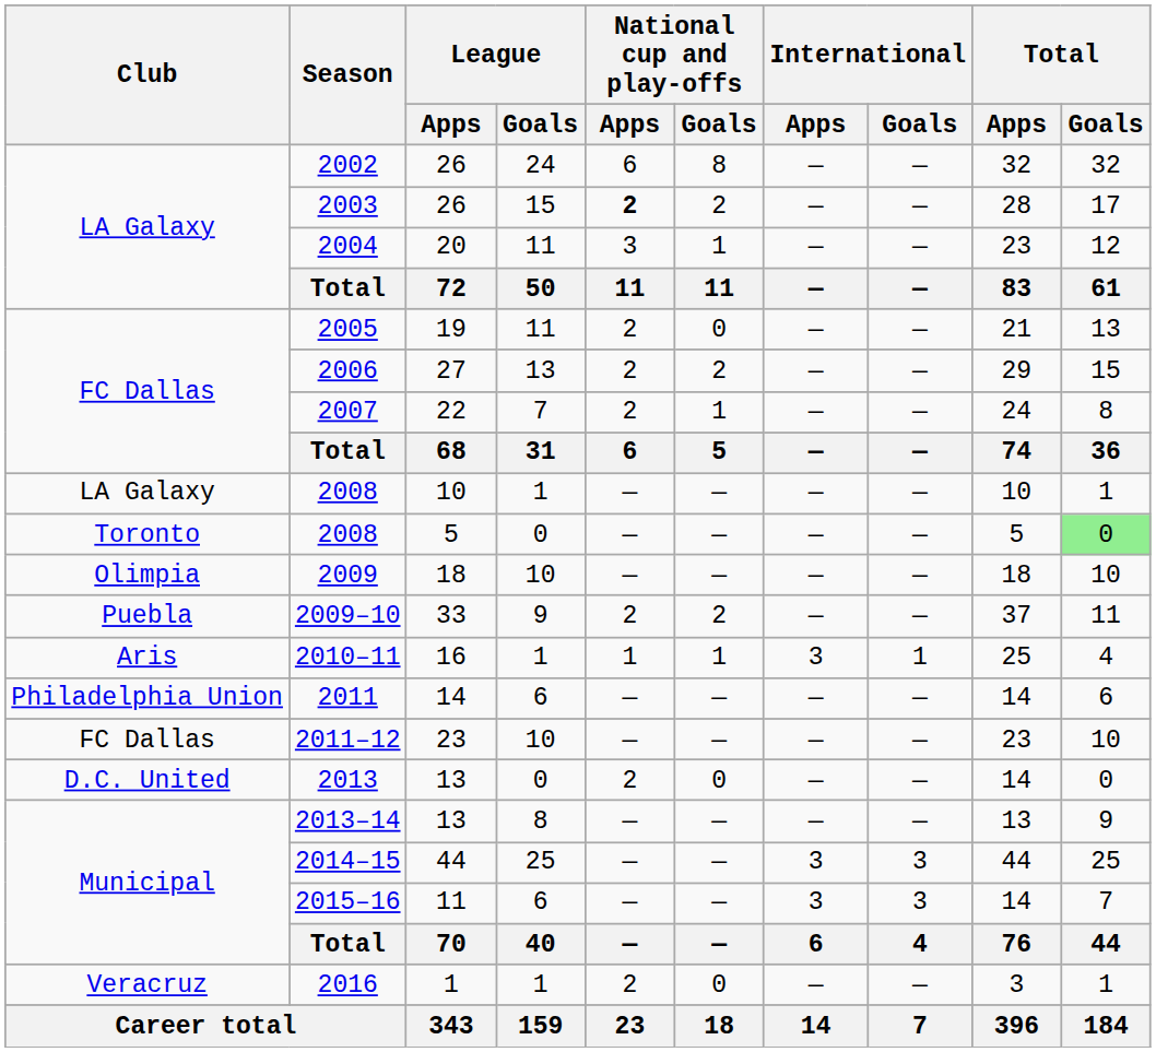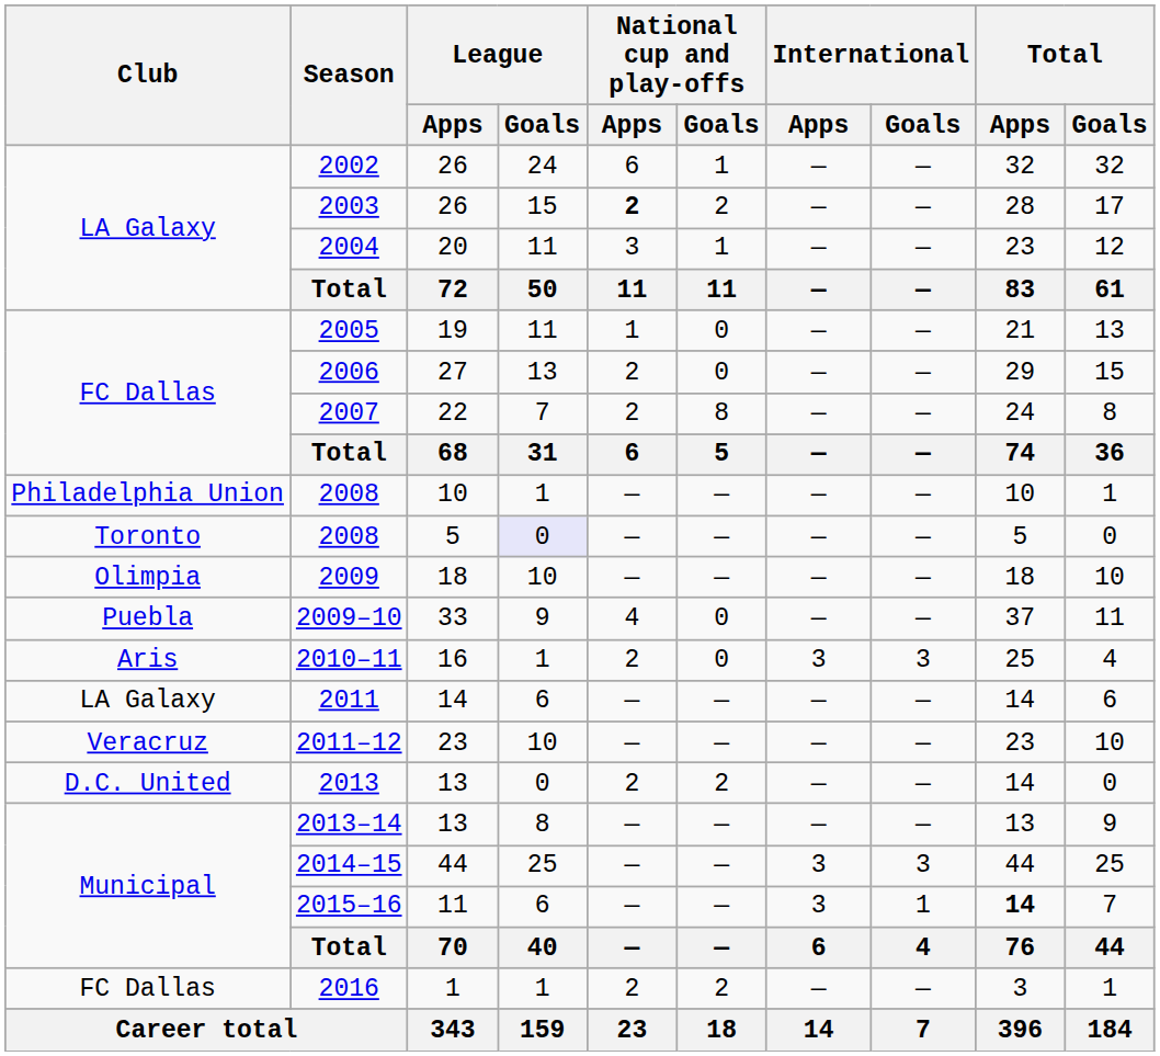 <table class="wikitable" style="text-align:center">
 <tr>
 <th rowspan="2">Club</th>
 <th rowspan="2">Season</th>
 <th colspan="2">League</th>
 <th colspan="2">National cup and play-offs</th>
 <th colspan="2">International</th>
 <th colspan="2">Total</th>
 </tr>
 <tr>
 <th width="40">Apps</th>
 <th width="40">Goals</th>
 <th width="40">Apps</th>
 <th width="40">Goals</th>
 <th width="40">Apps</th>
 <th width="40">Goals</th>
 <th width="40">Apps</th>
 <th width="40">Goals</th>
 </tr>
 <tr>
 <td rowspan="4"><a href='#'>LA Galaxy</a></td>
 <td><a href='#'>2002</a></td>
 <td>26</td>
 <td>24</td>
 <td>6</td>
-<td>8</td>
+<td>1</td>
 <td>—</td>
 <td>—</td>
 <td>32</td>
 <td>32</td>
 </tr>
 <tr>
 <td><a href='#'>2003</a></td>
 <td>26</td>
 <td>15</td>
 <td><strong>2</strong></td>
 <td>2</td>
 <td>—</td>
 <td>—</td>
 <td>28</td>
 <td>17</td>
 </tr>
 <tr>
 <td><a href='#'>2004</a></td>
 <td>20</td>
 <td>11</td>
 <td>3</td>
 <td>1</td>
 <td>—</td>
 <td>—</td>
 <td>23</td>
 <td>12</td>
 </tr>
 <tr>
 <th colspan="1">Total</th>
 <th>72</th>
 <th>50</th>
 <th>11</th>
 <th>11</th>
 <th>—</th>
 <th>—</th>
 <th>83</th>
 <th>61</th>
 </tr>
 <tr>
 <td rowspan="4"><a href='#'>FC Dallas</a></td>
 <td><a href='#'>2005</a></td>
 <td>19</td>
 <td>11</td>
-<td>2</td>
+<td>1</td>
 <td>0</td>
 <td>—</td>
 <td>—</td>
 <td>21</td>
 <td>13</td>
 </tr>
 <tr>
 <td><a href='#'>2006</a></td>
 <td>27</td>
 <td>13</td>
 <td>2</td>
-<td>2</td>
+<td>0</td>
 <td>—</td>
 <td>—</td>
 <td>29</td>
 <td>15</td>
 </tr>
 <tr>
 <td><a href='#'>2007</a></td>
 <td>22</td>
 <td>7</td>
 <td>2</td>
-<td>1</td>
+<td>8</td>
 <td>—</td>
 <td>—</td>
 <td>24</td>
 <td>8</td>
 </tr>
 <tr>
 <th colspan="1">Total</th>
 <th>68</th>
 <th>31</th>
 <th>6</th>
 <th>5</th>
 <th>—</th>
 <th>—</th>
 <th>74</th>
 <th>36</th>
 </tr>
 <tr>
-<td>LA Galaxy</td>
+<td><a href='#'>Philadelphia Union</a></td>
 <td><a href='#'>2008</a></td>
 <td>10</td>
 <td>1</td>
 <td>—</td>
 <td>—</td>
 <td>—</td>
 <td>—</td>
 <td>10</td>
 <td>1</td>
 </tr>
 <tr>
 <td><a href='#'>Toronto</a></td>
 <td><a href='#'>2008</a></td>
 <td>5</td>
-<td>0</td>
+<td style="background: lavender;">0</td>
 <td>—</td>
 <td>—</td>
 <td>—</td>
 <td>—</td>
 <td>5</td>
-<td style="background: lightgreen;">0</td>
+<td>0</td>
 </tr>
 <tr>
 <td><a href='#'>Olimpia</a></td>
 <td><a href='#'>2009</a></td>
 <td>18</td>
 <td>10</td>
 <td>—</td>
 <td>—</td>
 <td>—</td>
 <td>—</td>
 <td>18</td>
 <td>10</td>
 </tr>
 <tr>
 <td><a href='#'>Puebla</a></td>
 <td><a href='#'>2009–10</a></td>
 <td>33</td>
 <td>9</td>
-<td>2</td>
-<td>2</td>
+<td>4</td>
+<td>0</td>
 <td>—</td>
 <td>—</td>
 <td>37</td>
 <td>11</td>
 </tr>
 <tr>
 <td><a href='#'>Aris</a></td>
 <td><a href='#'>2010–11</a></td>
 <td>16</td>
 <td>1</td>
-<td>1</td>
-<td>1</td>
+<td>2</td>
+<td>0</td>
 <td>3</td>
-<td>1</td>
+<td>3</td>
 <td>25</td>
 <td>4</td>
 </tr>
 <tr>
-<td><a href='#'>Philadelphia Union</a></td>
+<td>LA Galaxy</td>
 <td><a href='#'>2011</a></td>
 <td>14</td>
 <td>6</td>
 <td>—</td>
 <td>—</td>
 <td>—</td>
 <td>—</td>
 <td>14</td>
 <td>6</td>
 </tr>
 <tr>
-<td>FC Dallas</td>
+<td><a href='#'>Veracruz</a></td>
 <td><a href='#'>2011–12</a></td>
 <td>23</td>
 <td>10</td>
 <td>—</td>
 <td>—</td>
 <td>—</td>
 <td>—</td>
 <td>23</td>
 <td>10</td>
 </tr>
 <tr>
 <td><a href='#'>D.C. United</a></td>
 <td><a href='#'>2013</a></td>
 <td>13</td>
 <td>0</td>
 <td>2</td>
-<td>0</td>
+<td>2</td>
 <td>—</td>
 <td>—</td>
 <td>14</td>
 <td>0</td>
 </tr>
 <tr>
 <td rowspan="4"><a href='#'>Municipal</a></td>
 <td><a href='#'>2013–14</a></td>
 <td>13</td>
 <td>8</td>
 <td>—</td>
 <td>—</td>
 <td>—</td>
 <td>—</td>
 <td>13</td>
 <td>9</td>
 </tr>
 <tr>
 <td><a href='#'>2014–15</a></td>
 <td>44</td>
 <td>25</td>
 <td>—</td>
 <td>—</td>
 <td>3</td>
 <td>3</td>
 <td>44</td>
 <td>25</td>
 </tr>
 <tr>
 <td><a href='#'>2015–16</a></td>
 <td>11</td>
 <td>6</td>
 <td>—</td>
 <td>—</td>
 <td>3</td>
-<td>3</td>
-<td>14</td>
+<td>1</td>
+<td><strong>14</strong></td>
 <td>7</td>
 </tr>
 <tr>
 <th colspan="1">Total</th>
 <th>70</th>
 <th>40</th>
 <th>—</th>
 <th>—</th>
 <th>6</th>
 <th>4</th>
 <th>76</th>
 <th>44</th>
 </tr>
 <tr>
-<td><a href='#'>Veracruz</a></td>
+<td>FC Dallas</td>
 <td><a href='#'>2016</a></td>
 <td>1</td>
 <td>1</td>
 <td>2</td>
-<td>0</td>
+<td>2</td>
 <td>—</td>
 <td>—</td>
 <td>3</td>
 <td>1</td>
 </tr>
 <tr>
 <th colspan="2">Career total</th>
 <th>343</th>
 <th>159</th>
 <th>23</th>
 <th>18</th>
 <th>14</th>
 <th>7</th>
 <th>396</th>
 <th>184</th>
 </tr>
 </table>
